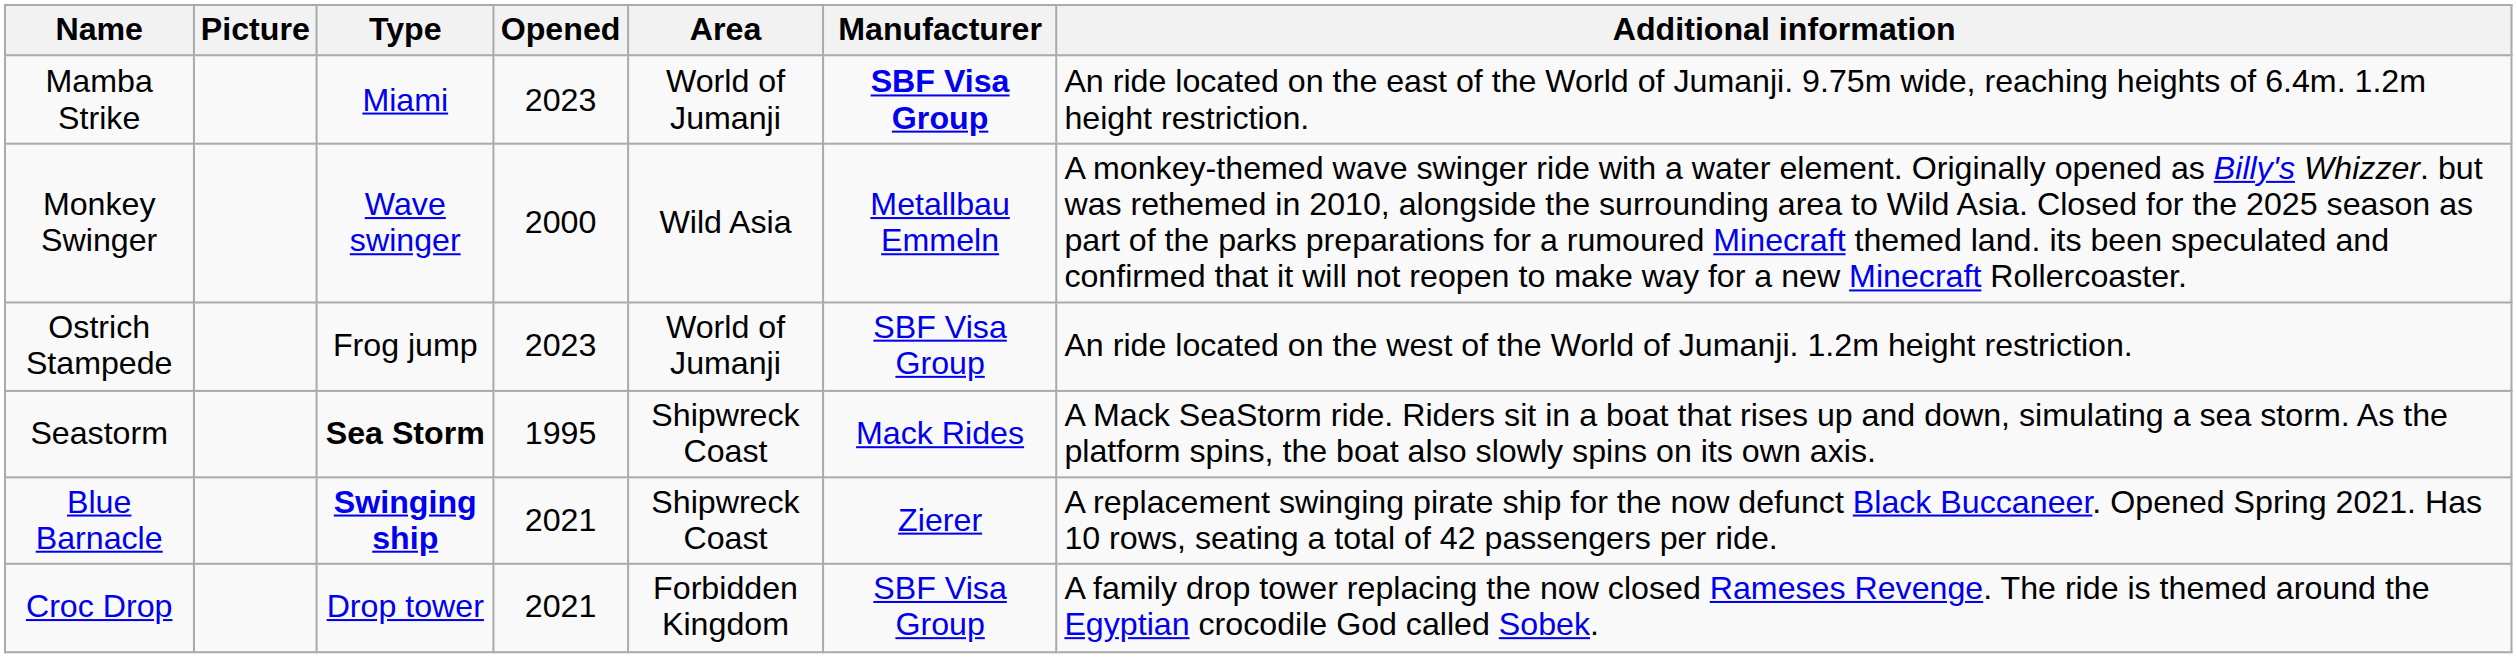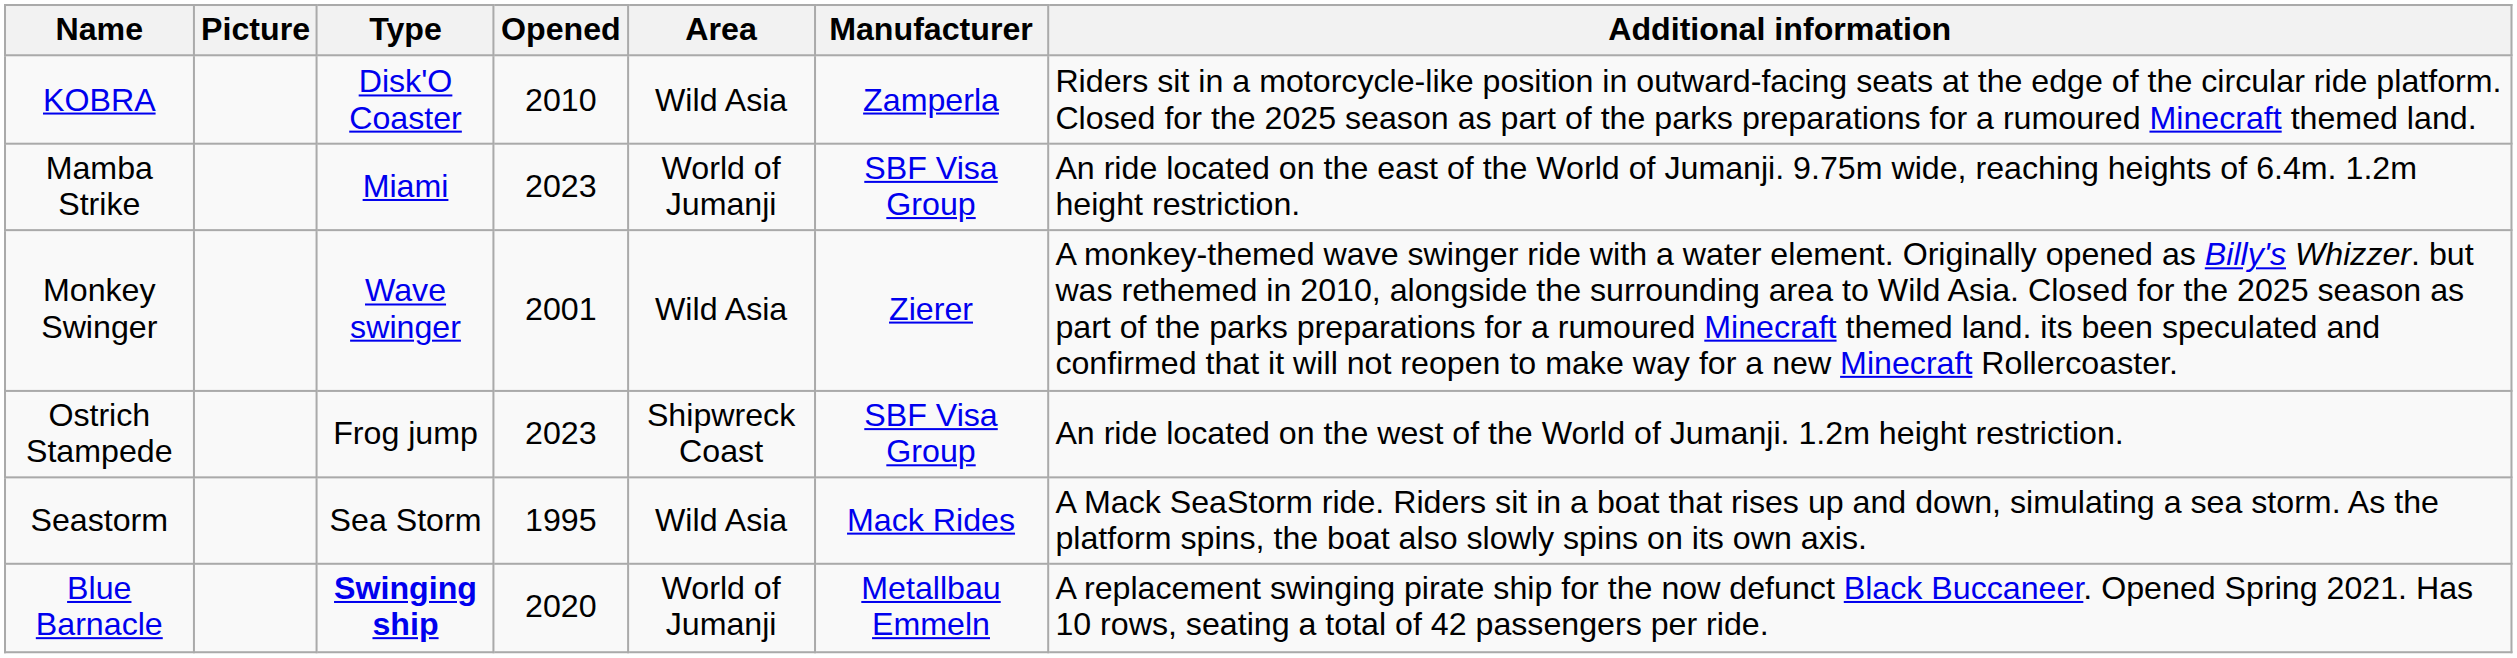 <table class="wikitable sortable">
 <tr>
 <th>Name</th>
 <th ! class="unsortable">Picture</th>
 <th>Type</th>
 <th>Opened</th>
 <th>Area</th>
 <th>Manufacturer</th>
 <th ! class="unsortable">Additional information</th>
 </tr>
 <tr>
+<td align=center><a href='#'>KOBRA</a></td>
+<td></td>
+<td align=center><a href='#'>Disk'O Coaster</a></td>
+<td align=center>2010</td>
+<td align=center>Wild Asia</td>
+<td align=center><a href='#'>Zamperla</a></td>
+<td>Riders sit in a motorcycle-like position in outward-facing seats at the edge of the circular ride platform. Closed for the 2025 season as part of the parks preparations for a rumoured <a href='#'>Minecraft</a> themed land.</td>
+</tr>
+<tr>
 <td align=center>Mamba Strike</td>
 <td></td>
 <td align=center><a href='#'>Miami</a></td>
 <td align=center>2023</td>
 <td align=center>World of Jumanji</td>
-<td align=center><strong><a href='#'>SBF Visa Group</a></strong></td>
+<td align=center><a href='#'>SBF Visa Group</a></td>
 <td>An  ride located on the east of the World of Jumanji. 9.75m wide, reaching heights of 6.4m. 1.2m height restriction.</td>
 </tr>
 <tr>
 <td align=center>Monkey Swinger</td>
 <td></td>
 <td align=center><a href='#'>Wave swinger</a></td>
-<td align=center>2000</td>
+<td align=center>2001</td>
 <td align=center>Wild Asia</td>
-<td align="center"><a href='#'>Metallbau Emmeln</a></td>
+<td align=center><a href='#'>Zierer</a></td>
 <td>A monkey-themed wave swinger ride with a water element. Originally opened as <em><a href='#'>Billy's</a> Whizzer</em>. but was rethemed in 2010, alongside the surrounding area to Wild Asia. Closed for the 2025 season as part of the parks preparations for a rumoured <a href='#'>Minecraft</a> themed land. its been speculated and confirmed that it will not reopen to make way for a new <a href='#'>Minecraft</a> Rollercoaster.</td>
 </tr>
 <tr>
 <td align="center">Ostrich Stampede</td>
 <td></td>
 <td align="center">Frog jump</td>
 <td align="center">2023</td>
-<td align="center">World of Jumanji</td>
+<td align=center>Shipwreck Coast</td>
 <td align="center"><a href='#'>SBF Visa Group</a></td>
 <td>An  ride located on the west of the World of Jumanji. 1.2m height restriction.</td>
 </tr>
 <tr>
 <td align=center>Seastorm</td>
 <td></td>
-<td align=center><strong>Sea Storm</strong></td>
+<td align=center>Sea Storm</td>
 <td align=center>1995</td>
-<td align=center>Shipwreck Coast</td>
+<td align=center>Wild Asia</td>
 <td align="center"><a href='#'>Mack Rides</a></td>
 <td>A Mack SeaStorm  ride. Riders sit in a boat that rises up and down, simulating a sea storm. As the platform spins, the boat also slowly spins on its own axis.</td>
 </tr>
 <tr>
 <td align=center><a href='#'>Blue Barnacle</a></td>
 <td></td>
 <td align=center><strong><a href='#'>Swinging ship</a></strong></td>
-<td align=center>2021</td>
-<td align=center>Shipwreck Coast</td>
-<td align=center><a href='#'>Zierer</a></td>
+<td align=center>2020</td>
+<td align="center">World of Jumanji</td>
+<td align="center"><a href='#'>Metallbau Emmeln</a></td>
 <td>A replacement swinging pirate ship for the now defunct <a href='#'>Black Buccaneer</a>. Opened Spring 2021. Has 10 rows, seating a total of 42 passengers per ride.</td>
 </tr>
-<tr>
-<td align=center><a href='#'>Croc Drop</a></td>
-<td></td>
-<td align=center><a href='#'>Drop tower</a></td>
-<td align=center>2021</td>
-<td align=center>Forbidden Kingdom</td>
-<td align=center><a href='#'>SBF Visa Group</a></td>
-<td>A family drop tower replacing the now closed <a href='#'>Rameses Revenge</a>. The ride is themed around the <a href='#'>Egyptian</a> crocodile God called <a href='#'>Sobek</a>.</td>
-</tr>
 </table>
